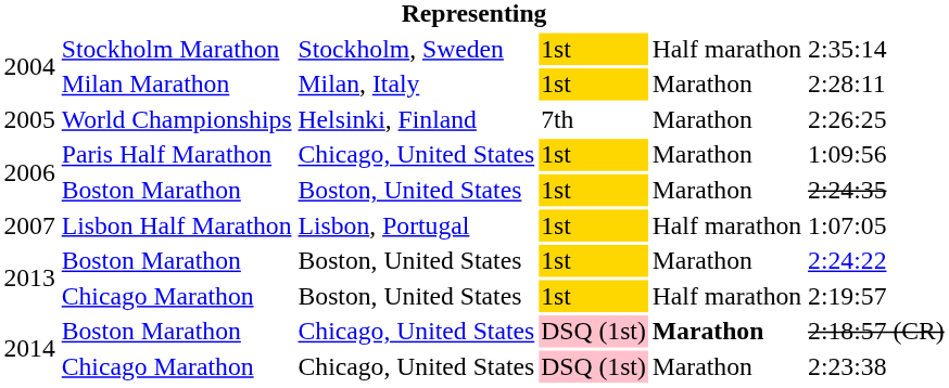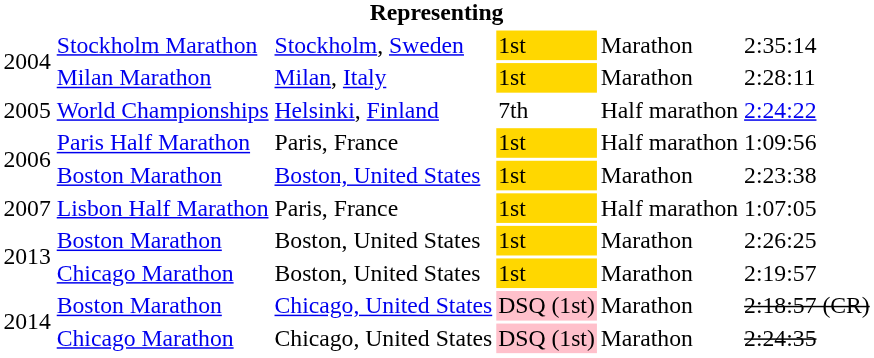 <table>
 <tr>
 <th colspan="6">Representing </th>
 </tr>
 <tr>
 <td rowspan=2>2004</td>
 <td><a href='#'>Stockholm Marathon</a></td>
 <td><a href='#'>Stockholm</a>, <a href='#'>Sweden</a></td>
 <td bgcolor=gold>1st</td>
-<td>Half marathon</td>
+<td>Marathon</td>
 <td>2:35:14</td>
 </tr>
 <tr>
 <td><a href='#'>Milan Marathon</a></td>
 <td><a href='#'>Milan</a>, <a href='#'>Italy</a></td>
 <td bgcolor=gold>1st</td>
 <td>Marathon</td>
 <td>2:28:11</td>
 </tr>
 <tr>
 <td>2005</td>
 <td><a href='#'>World Championships</a></td>
 <td><a href='#'>Helsinki</a>, <a href='#'>Finland</a></td>
 <td>7th</td>
-<td>Marathon</td>
-<td>2:26:25</td>
+<td>Half marathon</td>
+<td><a href='#'>2:24:22</a></td>
 </tr>
 <tr>
 <td rowspan=2>2006</td>
 <td><a href='#'>Paris Half Marathon</a></td>
-<td><a href='#'>Chicago, United States</a></td>
+<td>Paris, France</td>
 <td bgcolor=gold>1st</td>
-<td>Marathon</td>
+<td>Half marathon</td>
 <td>1:09:56</td>
 </tr>
 <tr>
 <td><a href='#'>Boston Marathon</a></td>
 <td><a href='#'>Boston, United States</a></td>
 <td bgcolor=gold>1st</td>
 <td>Marathon</td>
-<td><s>2:24:35</s></td>
+<td>2:23:38</td>
 </tr>
 <tr>
 <td>2007</td>
 <td><a href='#'>Lisbon Half Marathon</a></td>
-<td><a href='#'>Lisbon</a>, <a href='#'>Portugal</a></td>
+<td>Paris, France</td>
 <td bgcolor=gold>1st</td>
 <td>Half marathon</td>
 <td>1:07:05</td>
 </tr>
 <tr>
 <td rowspan=2>2013</td>
 <td><a href='#'>Boston Marathon</a></td>
 <td>Boston, United States</td>
 <td bgcolor=gold>1st</td>
 <td>Marathon</td>
-<td><a href='#'>2:24:22</a></td>
+<td>2:26:25</td>
 </tr>
 <tr>
 <td><a href='#'>Chicago Marathon</a></td>
 <td>Boston, United States</td>
 <td bgcolor=gold>1st</td>
-<td>Half marathon</td>
+<td>Marathon</td>
 <td>2:19:57</td>
 </tr>
 <tr>
 <td rowspan=2>2014</td>
 <td><a href='#'>Boston Marathon</a></td>
 <td><a href='#'>Chicago, United States</a></td>
 <td bgcolor=pink>DSQ (1st)</td>
-<td><strong>Marathon</strong></td>
+<td>Marathon</td>
 <td><s>2:18:57 (CR)</s></td>
 </tr>
 <tr>
 <td><a href='#'>Chicago Marathon</a></td>
 <td>Chicago, United States</td>
 <td bgcolor=pink>DSQ (1st)</td>
 <td>Marathon</td>
-<td>2:23:38</td>
+<td><s>2:24:35</s></td>
 </tr>
 <tr>
 </tr>
 </table>
